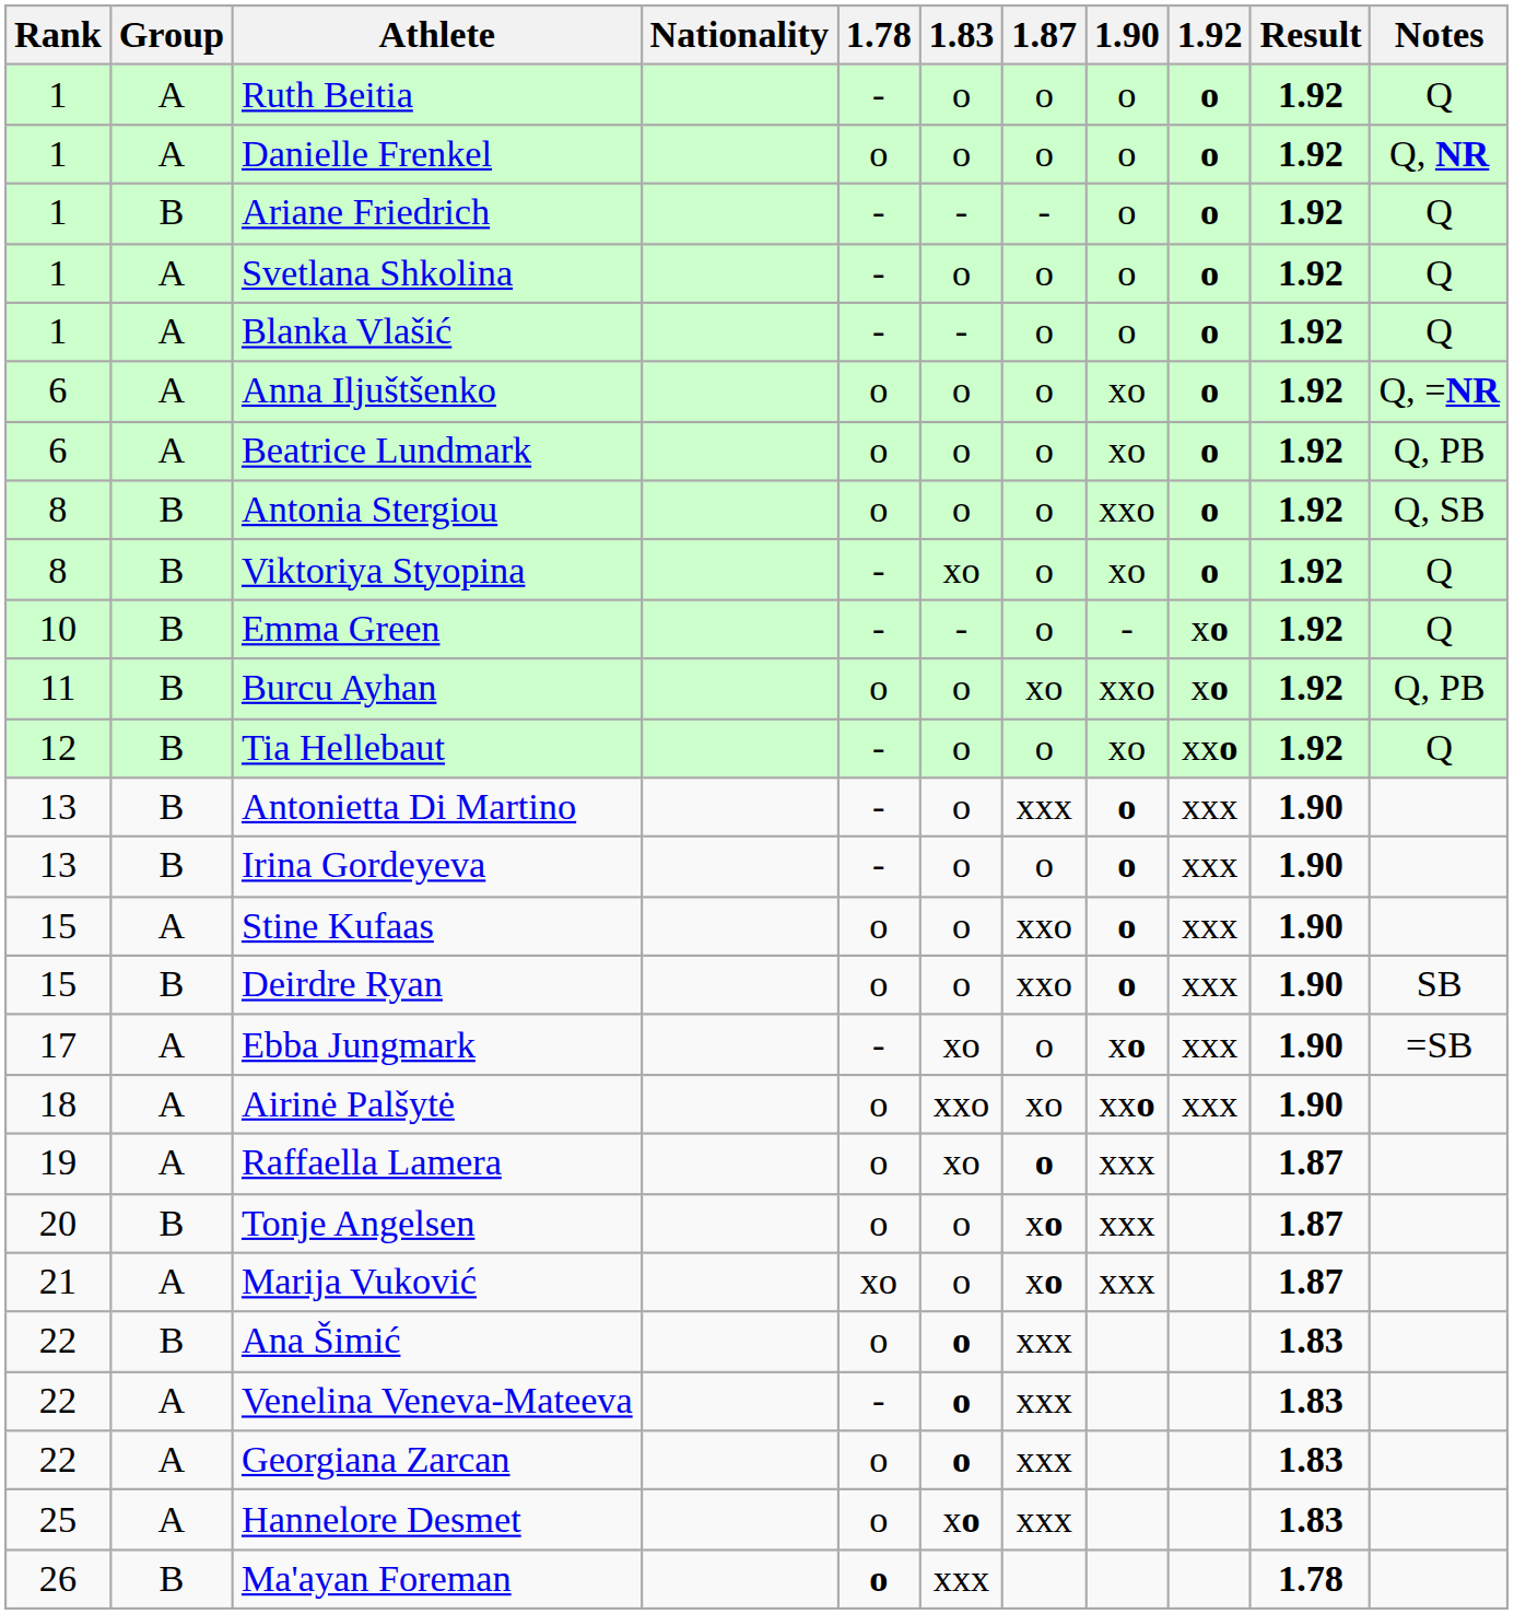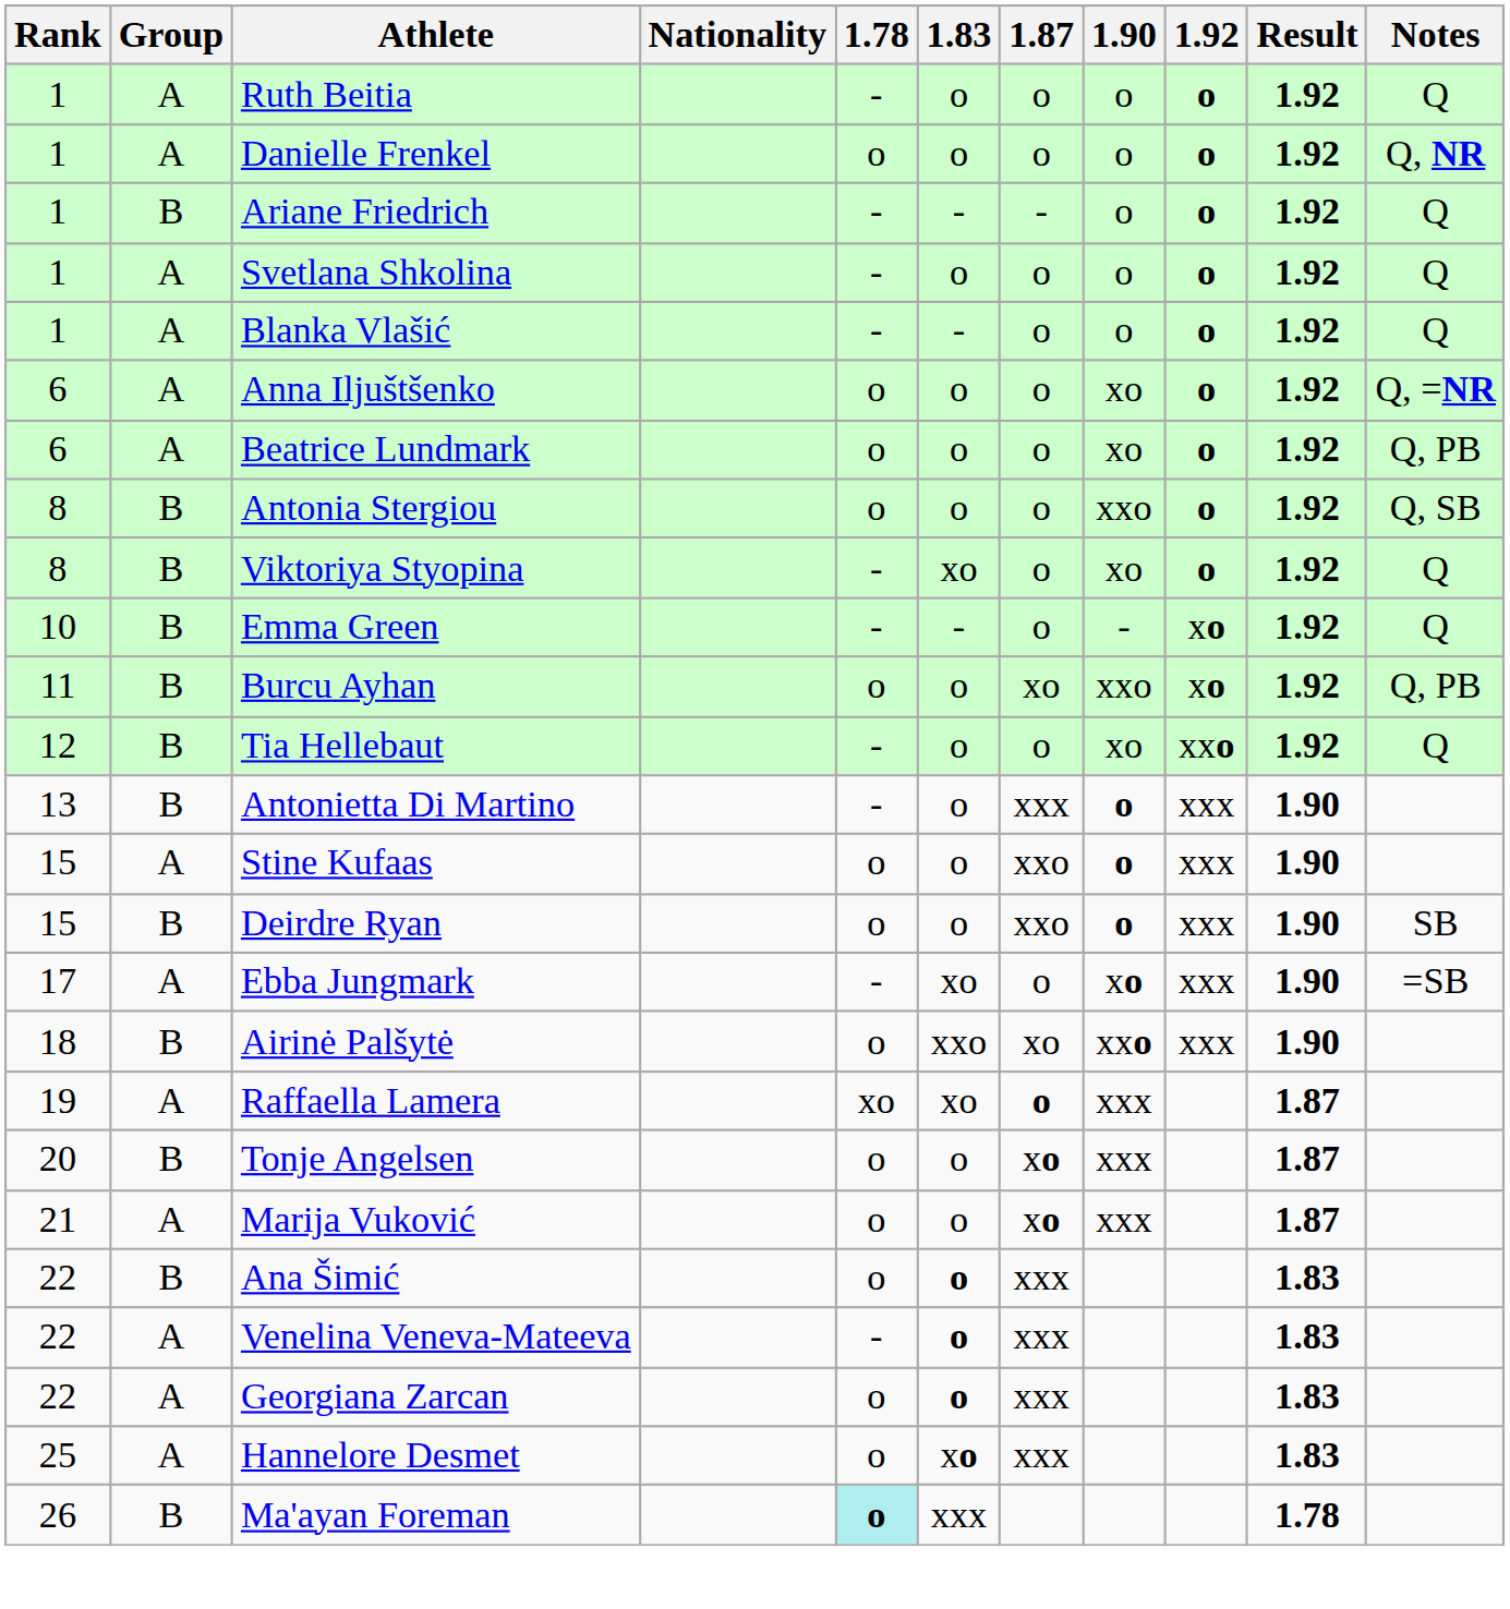 <table class="wikitable sortable" style="text-align:center">
 <tr>
 <th>Rank</th>
 <th>Group</th>
 <th>Athlete</th>
 <th>Nationality</th>
 <th>1.78</th>
 <th>1.83</th>
 <th>1.87</th>
 <th>1.90</th>
 <th>1.92</th>
 <th>Result</th>
 <th>Notes</th>
 </tr>
 <tr bgcolor=ccffcc>
 <td>1</td>
 <td>A</td>
 <td align="left"><a href='#'>Ruth Beitia</a></td>
 <td align=left></td>
 <td>-</td>
 <td>o</td>
 <td>o</td>
 <td>o</td>
 <td><strong>o</strong></td>
 <td><strong>1.92</strong></td>
 <td>Q</td>
 </tr>
 <tr bgcolor=ccffcc>
 <td>1</td>
 <td>A</td>
 <td align="left"><a href='#'>Danielle Frenkel</a></td>
 <td align=left></td>
 <td>o</td>
 <td>o</td>
 <td>o</td>
 <td>o</td>
 <td><strong>o</strong></td>
 <td><strong>1.92</strong></td>
 <td>Q, <strong><a href='#'>NR</a></strong></td>
 </tr>
 <tr bgcolor=ccffcc>
 <td>1</td>
 <td>B</td>
 <td align="left"><a href='#'>Ariane Friedrich</a></td>
 <td align=left></td>
 <td>-</td>
 <td>-</td>
 <td>-</td>
 <td>o</td>
 <td><strong>o</strong></td>
 <td><strong>1.92</strong></td>
 <td>Q</td>
 </tr>
 <tr bgcolor=ccffcc>
 <td>1</td>
 <td>A</td>
 <td align="left"><a href='#'>Svetlana Shkolina</a></td>
 <td align=left></td>
 <td>-</td>
 <td>o</td>
 <td>o</td>
 <td>o</td>
 <td><strong>o</strong></td>
 <td><strong>1.92</strong></td>
 <td>Q</td>
 </tr>
 <tr bgcolor=ccffcc>
 <td>1</td>
 <td>A</td>
 <td align="left"><a href='#'>Blanka Vlašić</a></td>
 <td align=left></td>
 <td>-</td>
 <td>-</td>
 <td>o</td>
 <td>o</td>
 <td><strong>o</strong></td>
 <td><strong>1.92</strong></td>
 <td>Q</td>
 </tr>
 <tr bgcolor=ccffcc>
 <td>6</td>
 <td>A</td>
 <td align="left"><a href='#'>Anna Iljuštšenko</a></td>
 <td align=left></td>
 <td>o</td>
 <td>o</td>
 <td>o</td>
 <td>xo</td>
 <td><strong>o</strong></td>
 <td><strong>1.92</strong></td>
 <td>Q, =<strong><a href='#'>NR</a></strong></td>
 </tr>
 <tr bgcolor=ccffcc>
 <td>6</td>
 <td>A</td>
 <td align="left"><a href='#'>Beatrice Lundmark</a></td>
 <td align=left></td>
 <td>o</td>
 <td>o</td>
 <td>o</td>
 <td>xo</td>
 <td><strong>o</strong></td>
 <td><strong>1.92</strong></td>
 <td>Q, PB</td>
 </tr>
 <tr bgcolor=ccffcc>
 <td>8</td>
 <td>B</td>
 <td align="left"><a href='#'>Antonia Stergiou</a></td>
 <td align=left></td>
 <td>o</td>
 <td>o</td>
 <td>o</td>
 <td>xxo</td>
 <td><strong>o</strong></td>
 <td><strong>1.92</strong></td>
 <td>Q, SB</td>
 </tr>
 <tr bgcolor=ccffcc>
 <td>8</td>
 <td>B</td>
 <td align="left"><a href='#'>Viktoriya Styopina</a></td>
 <td align=left></td>
 <td>-</td>
 <td>xo</td>
 <td>o</td>
 <td>xo</td>
 <td><strong>o</strong></td>
 <td><strong>1.92</strong></td>
 <td>Q</td>
 </tr>
 <tr bgcolor=ccffcc>
 <td>10</td>
 <td>B</td>
 <td align="left"><a href='#'>Emma Green</a></td>
 <td align=left></td>
 <td>-</td>
 <td>-</td>
 <td>o</td>
 <td>-</td>
 <td>x<strong>o</strong></td>
 <td><strong>1.92</strong></td>
 <td>Q</td>
 </tr>
 <tr bgcolor=ccffcc>
 <td>11</td>
 <td>B</td>
 <td align="left"><a href='#'>Burcu Ayhan</a></td>
 <td align=left></td>
 <td>o</td>
 <td>o</td>
 <td>xo</td>
 <td>xxo</td>
 <td>x<strong>o</strong></td>
 <td><strong>1.92</strong></td>
 <td>Q, PB</td>
 </tr>
 <tr bgcolor=ccffcc>
 <td>12</td>
 <td>B</td>
 <td align="left"><a href='#'>Tia Hellebaut</a></td>
 <td align=left></td>
 <td>-</td>
 <td>o</td>
 <td>o</td>
 <td>xo</td>
 <td>xx<strong>o</strong></td>
 <td><strong>1.92</strong></td>
 <td>Q</td>
 </tr>
 <tr>
 <td>13</td>
 <td>B</td>
 <td align="left"><a href='#'>Antonietta Di Martino</a></td>
 <td align=left></td>
 <td>-</td>
 <td>o</td>
 <td>xxx</td>
 <td><strong>o</strong></td>
 <td>xxx</td>
 <td><strong>1.90</strong></td>
 <td></td>
 </tr>
 <tr>
-<td>13</td>
-<td>B</td>
-<td align="left"><a href='#'>Irina Gordeyeva</a></td>
-<td align=left></td>
-<td>-</td>
-<td>o</td>
-<td>o</td>
-<td><strong>o</strong></td>
-<td>xxx</td>
-<td><strong>1.90</strong></td>
-<td></td>
-</tr>
-<tr>
 <td>15</td>
 <td>A</td>
 <td align="left"><a href='#'>Stine Kufaas</a></td>
 <td align=left></td>
 <td>o</td>
 <td>o</td>
 <td>xxo</td>
 <td><strong>o</strong></td>
 <td>xxx</td>
 <td><strong>1.90</strong></td>
 <td></td>
 </tr>
 <tr>
 <td>15</td>
 <td>B</td>
 <td align="left"><a href='#'>Deirdre Ryan</a></td>
 <td align=left></td>
 <td>o</td>
 <td>o</td>
 <td>xxo</td>
 <td><strong>o</strong></td>
 <td>xxx</td>
 <td><strong>1.90</strong></td>
 <td>SB</td>
 </tr>
 <tr>
 <td>17</td>
 <td>A</td>
 <td align="left"><a href='#'>Ebba Jungmark</a></td>
 <td align=left></td>
 <td>-</td>
 <td>xo</td>
 <td>o</td>
 <td>x<strong>o</strong></td>
 <td>xxx</td>
 <td><strong>1.90</strong></td>
 <td>=SB</td>
 </tr>
 <tr>
 <td>18</td>
-<td>A</td>
+<td>B</td>
 <td align="left"><a href='#'>Airinė Palšytė</a></td>
 <td align=left></td>
 <td>o</td>
 <td>xxo</td>
 <td>xo</td>
 <td>xx<strong>o</strong></td>
 <td>xxx</td>
 <td><strong>1.90</strong></td>
 <td></td>
 </tr>
 <tr>
 <td>19</td>
 <td>A</td>
 <td align="left"><a href='#'>Raffaella Lamera</a></td>
 <td align=left></td>
-<td>o</td>
+<td>xo</td>
 <td>xo</td>
 <td><strong>o</strong></td>
 <td>xxx</td>
 <td></td>
 <td><strong>1.87</strong></td>
 <td></td>
 </tr>
 <tr>
 <td>20</td>
 <td>B</td>
 <td align="left"><a href='#'>Tonje Angelsen</a></td>
 <td align=left></td>
 <td>o</td>
 <td>o</td>
 <td>x<strong>o</strong></td>
 <td>xxx</td>
 <td></td>
 <td><strong>1.87</strong></td>
 <td></td>
 </tr>
 <tr>
 <td>21</td>
 <td>A</td>
 <td align="left"><a href='#'>Marija Vuković</a></td>
 <td align=left></td>
-<td>xo</td>
+<td>o</td>
 <td>o</td>
 <td>x<strong>o</strong></td>
 <td>xxx</td>
 <td></td>
 <td><strong>1.87</strong></td>
 <td></td>
 </tr>
 <tr>
 <td>22</td>
 <td>B</td>
 <td align="left"><a href='#'>Ana Šimić</a></td>
 <td align=left></td>
 <td>o</td>
 <td><strong>o</strong></td>
 <td>xxx</td>
 <td></td>
 <td></td>
 <td><strong>1.83</strong></td>
 <td></td>
 </tr>
 <tr>
 <td>22</td>
 <td>A</td>
 <td align="left"><a href='#'>Venelina Veneva-Mateeva</a></td>
 <td align=left></td>
 <td>-</td>
 <td><strong>o</strong></td>
 <td>xxx</td>
 <td></td>
 <td></td>
 <td><strong>1.83</strong></td>
 <td></td>
 </tr>
 <tr>
 <td>22</td>
 <td>A</td>
 <td align="left"><a href='#'>Georgiana Zarcan</a></td>
 <td align=left></td>
 <td>o</td>
 <td><strong>o</strong></td>
 <td>xxx</td>
 <td></td>
 <td></td>
 <td><strong>1.83</strong></td>
 <td></td>
 </tr>
 <tr>
 <td>25</td>
 <td>A</td>
 <td align="left"><a href='#'>Hannelore Desmet</a></td>
 <td align=left></td>
 <td>o</td>
 <td>x<strong>o</strong></td>
 <td>xxx</td>
 <td></td>
 <td></td>
 <td><strong>1.83</strong></td>
 <td></td>
 </tr>
 <tr>
 <td>26</td>
 <td>B</td>
 <td align="left"><a href='#'>Ma'ayan Foreman</a></td>
 <td align=left></td>
-<td><strong>o</strong></td>
+<td style="background: paleturquoise;"><strong>o</strong></td>
 <td>xxx</td>
 <td></td>
 <td></td>
 <td></td>
 <td><strong>1.78</strong></td>
 <td></td>
 </tr>
 </table>
